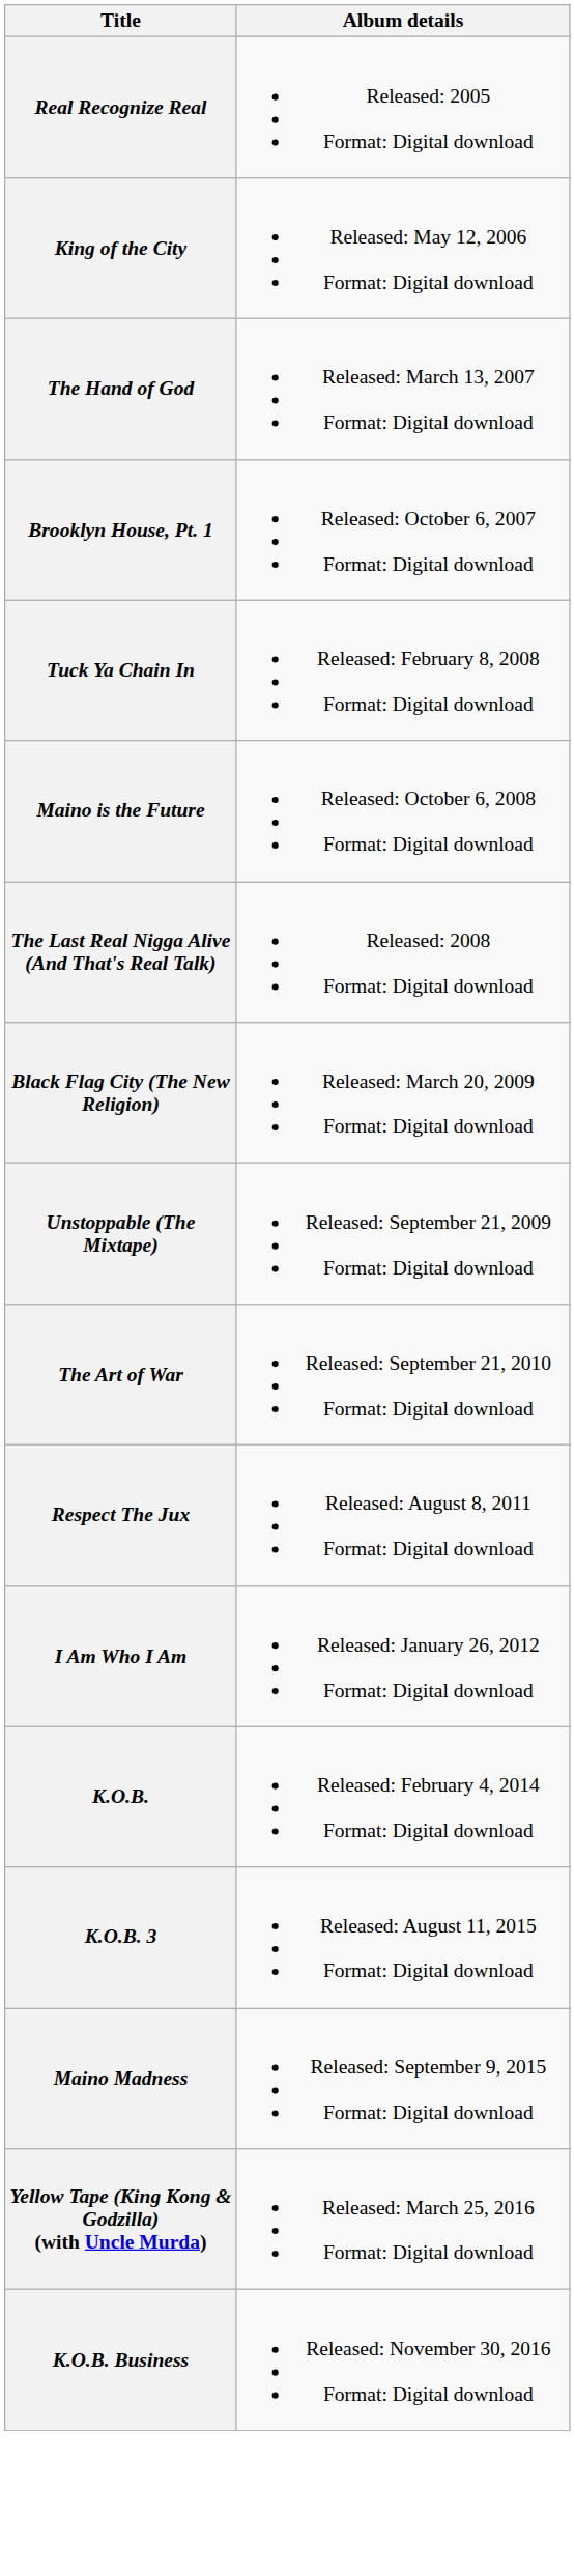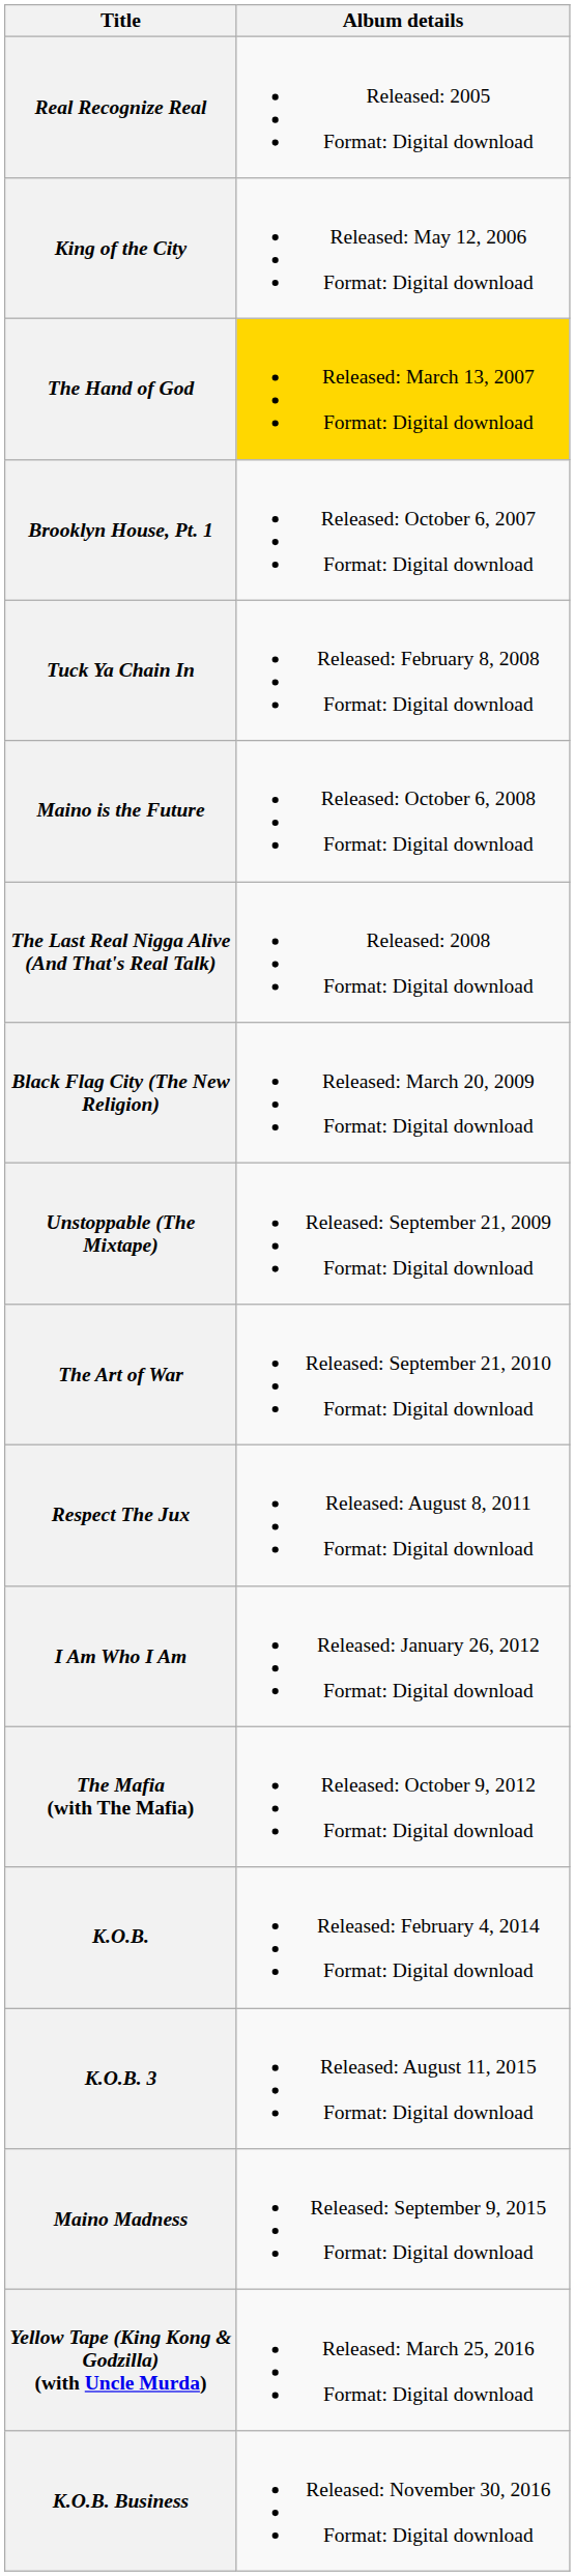 <table class="wikitable plainrowheaders" style="text-align:center;">
 <tr>
 <th scope="col" style="width:11em;">Title</th>
 <th scope="col" style="width:16em;">Album details</th>
 </tr>
 <tr>
 <th scope="row"><em>Real Recognize Real</em></th>
 <td><br><ul><li>Released: 2005</li><li></li><li>Format: Digital download</li></ul></td>
 </tr>
 <tr>
 <th scope="row"><em>King of the City</em></th>
 <td><br><ul><li>Released: May 12, 2006</li><li></li><li>Format: Digital download</li></ul></td>
 </tr>
 <tr>
 <th scope="row"><em>The Hand of God</em></th>
-<td><br><ul><li>Released: March 13, 2007</li><li></li><li>Format: Digital download</li></ul></td>
+<td style="background: gold;"><br><ul><li>Released: March 13, 2007</li><li></li><li>Format: Digital download</li></ul></td>
 </tr>
 <tr>
 <th scope="row"><em>Brooklyn House, Pt. 1</em></th>
 <td><br><ul><li>Released: October 6, 2007</li><li></li><li>Format: Digital download</li></ul></td>
 </tr>
 <tr>
 <th scope="row"><em>Tuck Ya Chain In</em></th>
 <td><br><ul><li>Released: February 8, 2008</li><li></li><li>Format: Digital download</li></ul></td>
 </tr>
 <tr>
 <th scope="row"><em>Maino is the Future</em></th>
 <td><br><ul><li>Released: October 6, 2008</li><li></li><li>Format: Digital download</li></ul></td>
 </tr>
 <tr>
 <th scope="row"><em>The Last Real Nigga Alive (And That's Real Talk)</em></th>
 <td><br><ul><li>Released: 2008</li><li></li><li>Format: Digital download</li></ul></td>
 </tr>
 <tr>
 <th scope="row"><em>Black Flag City (The New Religion)</em></th>
 <td><br><ul><li>Released: March 20, 2009</li><li></li><li>Format: Digital download</li></ul></td>
 </tr>
 <tr>
 <th scope="row"><em>Unstoppable (The Mixtape)</em></th>
 <td><br><ul><li>Released: September 21, 2009</li><li></li><li>Format: Digital download</li></ul></td>
 </tr>
 <tr>
 <th scope="row"><em>The Art of War</em></th>
 <td><br><ul><li>Released: September 21, 2010</li><li></li><li>Format: Digital download</li></ul></td>
 </tr>
 <tr>
 <th scope="row"><em>Respect The Jux</em></th>
 <td><br><ul><li>Released: August 8, 2011</li><li></li><li>Format: Digital download</li></ul></td>
 </tr>
 <tr>
 <th scope="row"><em>I Am Who I Am</em></th>
 <td><br><ul><li>Released: January 26, 2012</li><li></li><li>Format: Digital download</li></ul></td>
 </tr>
 <tr>
+<th scope="row"><em>The Mafia</em><br><span>(with The Mafia)</span></th>
+<td><br><ul><li>Released: October 9, 2012</li><li></li><li>Format: Digital download</li></ul></td>
+</tr>
+<tr>
 <th scope="row"><em>K.O.B.</em></th>
 <td><br><ul><li>Released: February 4, 2014</li><li></li><li>Format: Digital download</li></ul></td>
 </tr>
 <tr>
 <th scope="row"><em>K.O.B. 3</em></th>
 <td><br><ul><li>Released: August 11, 2015</li><li></li><li>Format: Digital download</li></ul></td>
 </tr>
 <tr>
 <th scope="row"><em>Maino Madness</em></th>
 <td><br><ul><li>Released: September 9, 2015</li><li></li><li>Format: Digital download</li></ul></td>
 </tr>
 <tr>
 <th scope="row"><em>Yellow Tape (King Kong & Godzilla)</em><br><span>(with <a href='#'>Uncle Murda</a>)</span></th>
 <td><br><ul><li>Released: March 25, 2016</li><li></li><li>Format: Digital download</li></ul></td>
 </tr>
 <tr>
 <th scope="row"><em>K.O.B. Business</em></th>
 <td><br><ul><li>Released: November 30, 2016</li><li></li><li>Format: Digital download</li></ul></td>
 </tr>
 </table>
